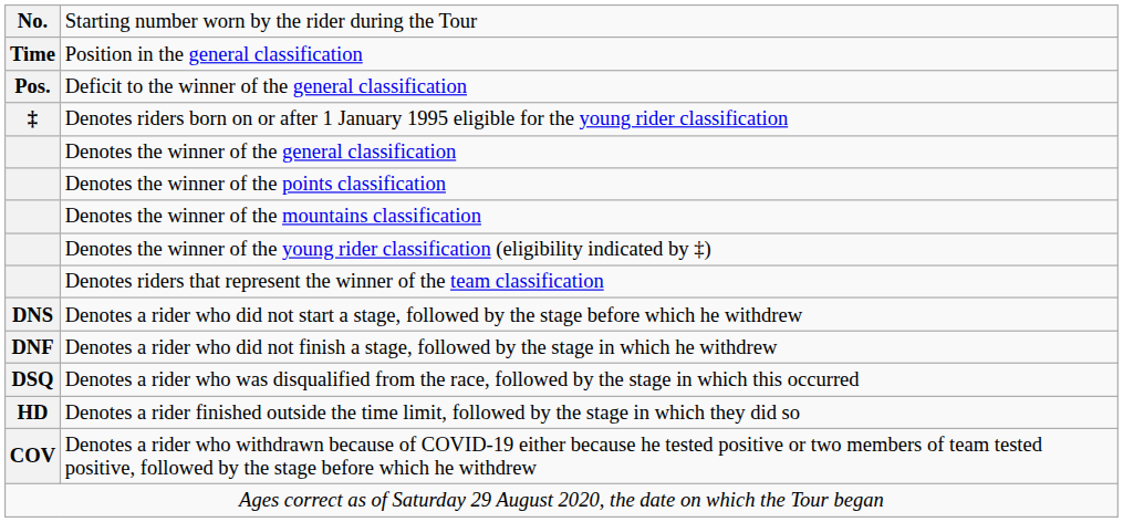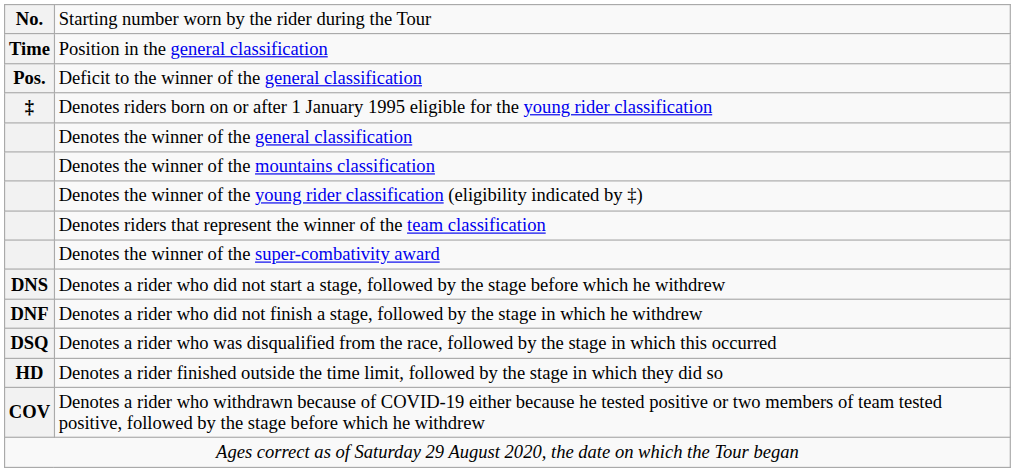 <table class="wikitable">
 <tr>
 <th scope="row" style="text-align:center;">No.</th>
 <td>Starting number worn by the rider during the Tour</td>
 </tr>
 <tr>
 <th scope="row" style="text-align:center;">Time</th>
 <td>Position in the <a href='#'>general classification</a></td>
 </tr>
 <tr>
 <th scope="row" style="text-align:center;">Pos.</th>
 <td>Deficit to the winner of the <a href='#'>general classification</a></td>
 </tr>
 <tr>
 <th scope="row" style="text-align:center;">‡</th>
 <td>Denotes riders born on or after 1 January 1995 eligible for the <a href='#'>young rider classification</a></td>
 </tr>
 <tr>
 <th scope="row" style="text-align:center;"></th>
 <td>Denotes the winner of the <a href='#'>general classification</a></td>
 </tr>
 <tr>
 <th scope="row" style="text-align:center;"></th>
-<td>Denotes the winner of the <a href='#'>points classification</a></td>
-</tr>
-<tr>
-<th scope="row" style="text-align:center;"></th>
 <td>Denotes the winner of the <a href='#'>mountains classification</a></td>
 </tr>
 <tr>
 <th scope="row" style="text-align:center;"></th>
 <td>Denotes the winner of the <a href='#'>young rider classification</a> (eligibility indicated by ‡)</td>
 </tr>
 <tr>
 <th scope="row" style="text-align:center;"></th>
 <td>Denotes riders that represent the winner of the <a href='#'>team classification</a></td>
+</tr>
+<tr>
+<th scope="row" style="text-align:center;"></th>
+<td>Denotes the winner of the <a href='#'>super-combativity award</a></td>
 </tr>
 <tr>
 <th scope="row" style="text-align:center;">DNS</th>
 <td>Denotes a rider who did not start a stage, followed by the stage before which he withdrew</td>
 </tr>
 <tr>
 <th scope="row" style="text-align:center;">DNF</th>
 <td>Denotes a rider who did not finish a stage, followed by the stage in which he withdrew</td>
 </tr>
 <tr>
 <th scope="row" style="text-align:center;">DSQ</th>
 <td>Denotes a rider who was disqualified from the race, followed by the stage in which this occurred</td>
 </tr>
 <tr>
 <th scope="row" style="text-align:center;">HD</th>
 <td>Denotes a rider finished outside the time limit, followed by the stage in which they did so</td>
 </tr>
 <tr>
 <th scope="row" style="text-align:center;">COV</th>
 <td>Denotes a rider who withdrawn because of COVID-19 either because he tested positive or two members of team tested positive, followed by the stage before which he withdrew</td>
 </tr>
 <tr>
 <td style="text-align:center;" colspan="2"><em>Ages correct as of Saturday 29 August 2020, the date on which the Tour began</em></td>
 </tr>
 </table>
